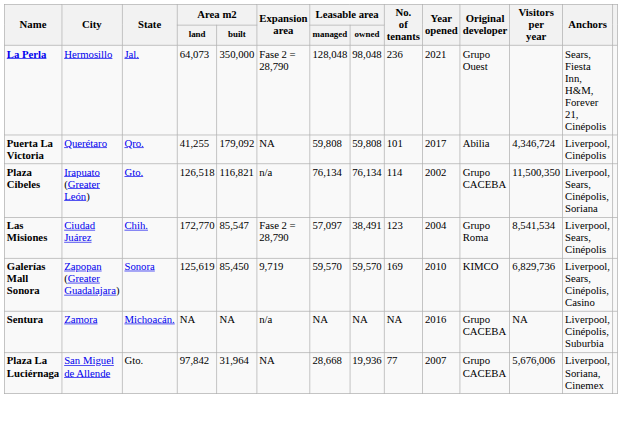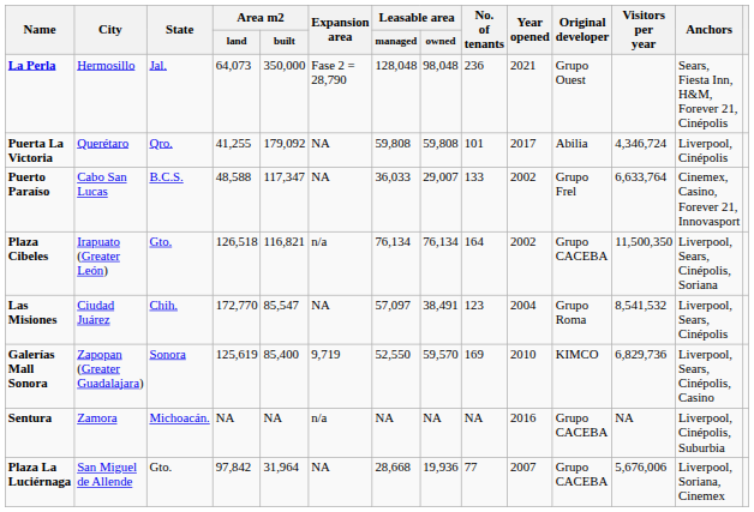 <table class="wikitable sortable sort-under">
 <tr>
 <th rowspan = 2>Name</th>
 <th rowspan = 2>City</th>
 <th rowspan = 2>State</th>
 <th colspan = 2>Area m2</th>
 <th rowspan = 2>Expansion area</th>
 <th colspan = 2>Leasable area</th>
 <th rowspan = 2>No.<br>of<br>tenants</th>
 <th rowspan = 2>Year<br>opened</th>
 <th rowspan = 2>Original<br>developer</th>
 <th rowspan = 2>Visitors<br>per<br>year</th>
 <th rowspan = 2>Anchors</th>
 <th rowspan = 2 class=unsortable></th>
 </tr>
 <tr style="vertical-align:top;">
 <th><small>land</small></th>
 <th><small>built</small></th>
 <th><small>managed</small></th>
 <th><small>owned</small></th>
 </tr>
 <tr style="vertical-align:top;">
 <td><strong><a href='#'>La Perla</a></strong></td>
 <td><a href='#'>Hermosillo</a></td>
 <td><a href='#'>Jal.</a></td>
 <td>64,073</td>
 <td>350,000</td>
 <td>Fase 2 = 28,790</td>
 <td>128,048</td>
 <td>98,048</td>
 <td>236</td>
 <td>2021</td>
 <td>Grupo Ouest</td>
 <td></td>
 <td>Sears, Fiesta Inn, H&M, Forever 21, Cinépolis</td>
 <td></td>
 </tr>
 <tr style="vertical-align:top;">
 <td><strong>Puerta La Victoria</strong></td>
 <td><a href='#'>Querétaro</a></td>
 <td><a href='#'>Qro.</a></td>
 <td>41,255</td>
 <td>179,092</td>
 <td>NA</td>
 <td>59,808</td>
 <td>59,808</td>
 <td>101</td>
 <td>2017</td>
 <td>Abilia</td>
 <td>4,346,724</td>
 <td>Liverpool, Cinépolis</td>
 <td></td>
 </tr>
 <tr style="vertical-align:top;">
+<td><strong>Puerto Paraíso</strong></td>
+<td><a href='#'>Cabo San Lucas</a></td>
+<td><a href='#'>B.C.S.</a></td>
+<td>48,588</td>
+<td>117,347</td>
+<td>NA</td>
+<td>36,033</td>
+<td>29,007</td>
+<td>133</td>
+<td>2002</td>
+<td>Grupo Frel</td>
+<td>6,633,764</td>
+<td>Cinemex, Casino, Forever 21, Innovasport</td>
+<td></td>
+</tr>
+<tr style="vertical-align:top;">
 <td><strong>Plaza Cibeles</strong></td>
 <td><a href='#'>Irapuato</a> (<a href='#'>Greater León</a>)</td>
 <td><a href='#'>Gto.</a></td>
 <td>126,518</td>
 <td>116,821</td>
 <td>n/a</td>
 <td>76,134</td>
 <td>76,134</td>
-<td>114</td>
+<td>164</td>
 <td>2002</td>
 <td>Grupo CACEBA</td>
 <td>11,500,350</td>
 <td>Liverpool, Sears, Cinépolis, Soriana</td>
 <td></td>
 </tr>
 <tr style="vertical-align:top;">
 <td><strong>Las Misiones</strong></td>
 <td><a href='#'>Ciudad Juárez</a></td>
 <td><a href='#'>Chih.</a></td>
 <td>172,770</td>
 <td>85,547</td>
-<td>Fase 2 = 28,790</td>
+<td>NA</td>
 <td>57,097</td>
 <td>38,491</td>
 <td>123</td>
 <td>2004</td>
 <td>Grupo Roma</td>
-<td>8,541,534</td>
+<td>8,541,532</td>
 <td>Liverpool, Sears, Cinépolis</td>
 <td></td>
 </tr>
 <tr style="vertical-align:top;">
 <td><strong>Galerías Mall Sonora</strong></td>
 <td><a href='#'>Zapopan</a> (<a href='#'>Greater Guadalajara</a>)</td>
 <td><a href='#'>Sonora</a></td>
 <td>125,619</td>
-<td>85,450</td>
+<td>85,400</td>
 <td>9,719</td>
-<td>59,570</td>
+<td>52,550</td>
 <td>59,570</td>
 <td>169</td>
 <td>2010</td>
 <td>KIMCO</td>
 <td>6,829,736</td>
 <td>Liverpool, Sears, Cinépolis, Casino</td>
 <td></td>
 </tr>
 <tr style="vertical-align:top;">
 <td><strong>Sentura</strong></td>
 <td><a href='#'>Zamora</a></td>
 <td><a href='#'>Michoacán.</a></td>
 <td>NA</td>
 <td>NA</td>
 <td>n/a</td>
 <td>NA</td>
 <td>NA</td>
 <td>NA</td>
 <td>2016</td>
 <td>Grupo CACEBA</td>
 <td>NA</td>
 <td>Liverpool, Cinépolis, Suburbia</td>
 <td></td>
 </tr>
 <tr style="vertical-align:top;">
 <td><strong>Plaza La Luciérnaga</strong></td>
 <td><a href='#'>San Miguel de Allende</a></td>
 <td>Gto.</td>
 <td>97,842</td>
 <td>31,964</td>
 <td>NA</td>
 <td>28,668</td>
 <td>19,936</td>
 <td>77</td>
 <td>2007</td>
 <td>Grupo CACEBA</td>
 <td>5,676,006</td>
 <td>Liverpool, Soriana, Cinemex</td>
 <td></td>
 </tr>
 </table>
